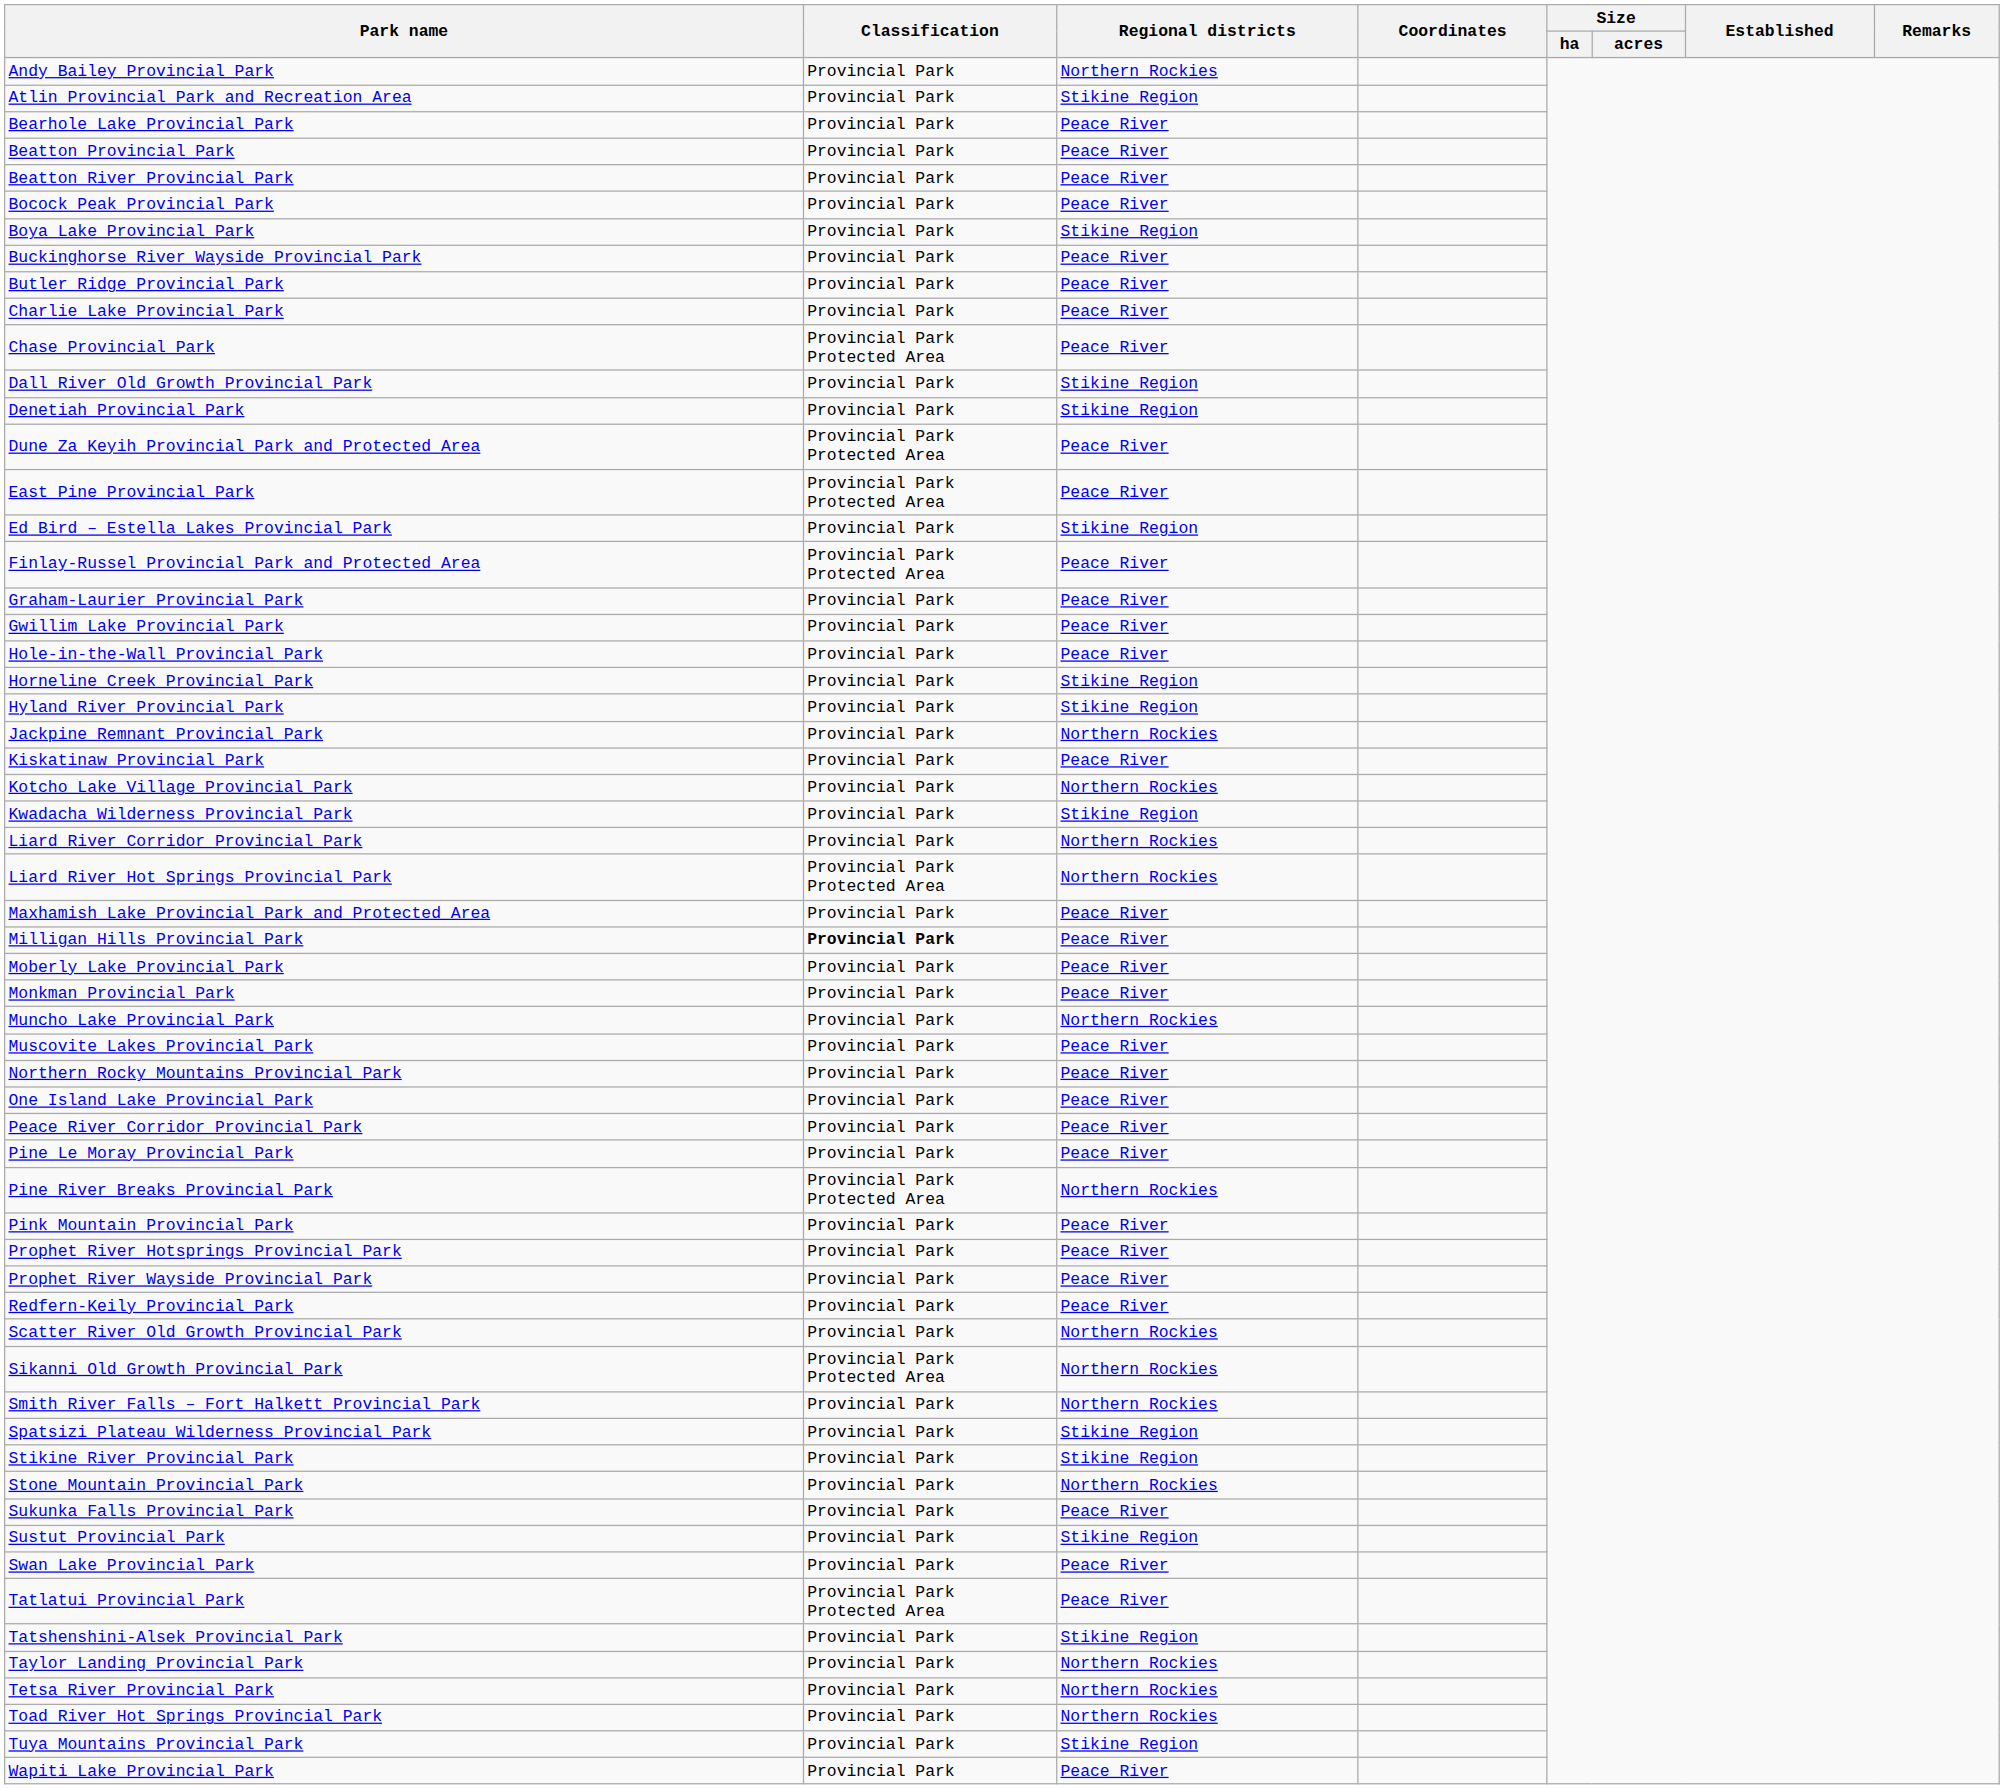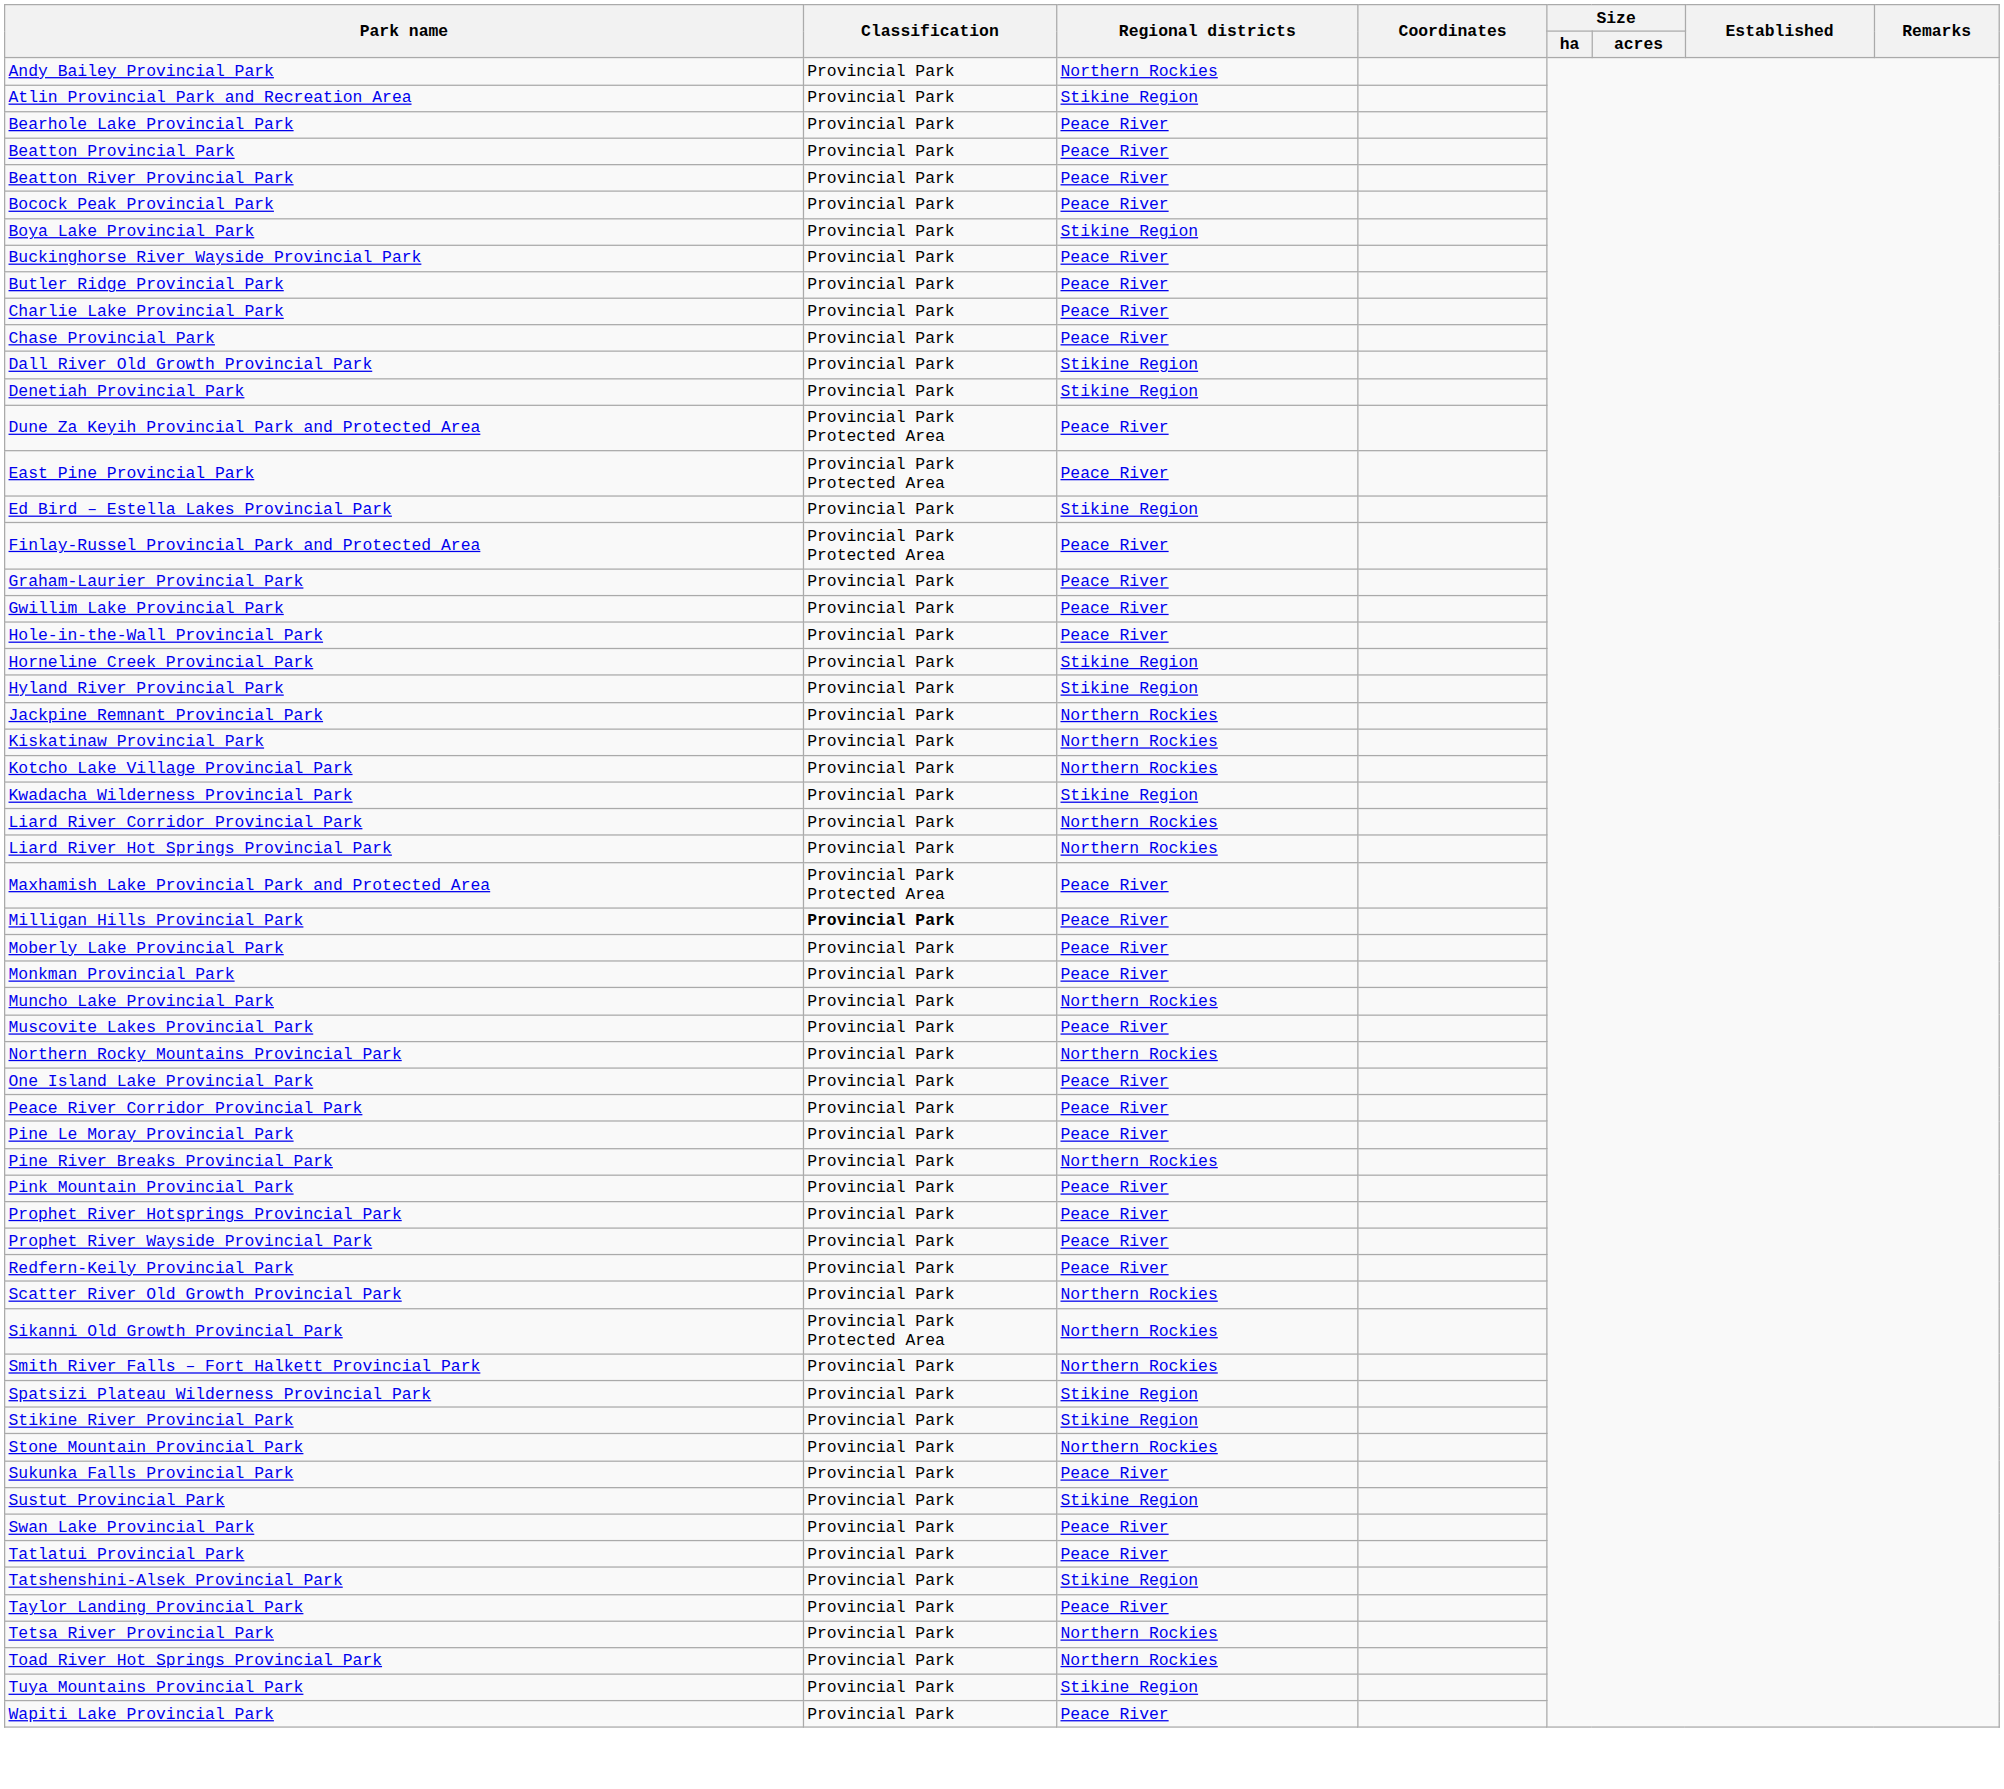 <table class="wikitable sortable" style="width:100%">
 <tr>
 <th style="width:*;" rowspan=2><strong>Park name</strong></th>
 <th style="width:*;" rowspan=2><strong>Classification</strong></th>
 <th style="width:*;" rowspan=2><strong>Regional districts</strong></th>
 <th style="width:*;" rowspan=2><strong>Coordinates</strong></th>
 <th style="width:*;" colspan=2><strong>Size</strong></th>
 <th style="width:*;" rowspan=2><strong>Established</strong></th>
 <th style="width:*;" class="unsortable" rowspan=2><strong>Remarks</strong></th>
 </tr>
 <tr>
 <th>ha</th>
 <th>acres</th>
 </tr>
 <tr>
 <td><a href='#'>Andy Bailey Provincial Park</a></td>
 <td>Provincial Park</td>
 <td><a href='#'>Northern Rockies</a><br><small></small></td>
 <td></td>
 </tr>
 <tr>
 <td><a href='#'>Atlin Provincial Park and Recreation Area</a></td>
 <td>Provincial Park</td>
 <td><a href='#'>Stikine Region</a></td>
 <td></td>
 </tr>
 <tr>
 <td><a href='#'>Bearhole Lake Provincial Park</a></td>
 <td>Provincial Park</td>
 <td><a href='#'>Peace River</a></td>
 <td></td>
 </tr>
 <tr>
 <td><a href='#'>Beatton Provincial Park</a></td>
 <td>Provincial Park</td>
 <td><a href='#'>Peace River</a></td>
 <td></td>
 </tr>
 <tr>
 <td><a href='#'>Beatton River Provincial Park</a></td>
 <td>Provincial Park</td>
 <td><a href='#'>Peace River</a></td>
 <td></td>
 </tr>
 <tr>
 <td><a href='#'>Bocock Peak Provincial Park</a></td>
 <td>Provincial Park</td>
 <td><a href='#'>Peace River</a></td>
 <td></td>
 </tr>
 <tr>
 <td><a href='#'>Boya Lake Provincial Park</a></td>
 <td>Provincial Park</td>
 <td><a href='#'>Stikine Region</a></td>
 <td></td>
 </tr>
 <tr>
 <td><a href='#'>Buckinghorse River Wayside Provincial Park</a></td>
 <td>Provincial Park</td>
 <td><a href='#'>Peace River</a></td>
 <td></td>
 </tr>
 <tr>
 <td><a href='#'>Butler Ridge Provincial Park</a></td>
 <td>Provincial Park</td>
 <td><a href='#'>Peace River</a></td>
 <td></td>
 </tr>
 <tr>
 <td><a href='#'>Charlie Lake Provincial Park</a></td>
 <td>Provincial Park</td>
 <td><a href='#'>Peace River</a></td>
 <td></td>
 </tr>
 <tr>
 <td><a href='#'>Chase Provincial Park</a></td>
-<td>Provincial Park<br>Protected Area</td>
+<td>Provincial Park</td>
 <td><a href='#'>Peace River</a></td>
 <td></td>
 </tr>
 <tr>
 <td><a href='#'>Dall River Old Growth Provincial Park</a></td>
 <td>Provincial Park</td>
 <td><a href='#'>Stikine Region</a></td>
 <td></td>
 </tr>
 <tr>
 <td><a href='#'>Denetiah Provincial Park</a></td>
 <td>Provincial Park</td>
 <td><a href='#'>Stikine Region</a></td>
 <td></td>
 </tr>
 <tr>
 <td><a href='#'>Dune Za Keyih Provincial Park and Protected Area</a></td>
 <td>Provincial Park<br>Protected Area</td>
 <td><a href='#'>Peace River</a></td>
 <td></td>
 </tr>
 <tr>
 <td><a href='#'>East Pine Provincial Park</a></td>
 <td>Provincial Park<br>Protected Area</td>
 <td><a href='#'>Peace River</a></td>
 <td></td>
 </tr>
 <tr>
 <td><a href='#'>Ed Bird – Estella Lakes Provincial Park</a></td>
 <td>Provincial Park</td>
 <td><a href='#'>Stikine Region</a></td>
 <td></td>
 </tr>
 <tr>
 <td><a href='#'>Finlay-Russel Provincial Park and Protected Area</a></td>
 <td>Provincial Park<br>Protected Area</td>
 <td><a href='#'>Peace River</a></td>
 <td></td>
 </tr>
 <tr>
 <td><a href='#'>Graham-Laurier Provincial Park</a></td>
 <td>Provincial Park</td>
 <td><a href='#'>Peace River</a></td>
 <td></td>
 </tr>
 <tr>
 <td><a href='#'>Gwillim Lake Provincial Park</a></td>
 <td>Provincial Park</td>
 <td><a href='#'>Peace River</a></td>
 <td></td>
 </tr>
 <tr>
 <td><a href='#'>Hole-in-the-Wall Provincial Park</a></td>
 <td>Provincial Park</td>
 <td><a href='#'>Peace River</a></td>
 <td></td>
 </tr>
 <tr>
 <td><a href='#'>Horneline Creek Provincial Park</a></td>
 <td>Provincial Park</td>
 <td><a href='#'>Stikine Region</a></td>
 <td></td>
 </tr>
 <tr>
 <td><a href='#'>Hyland River Provincial Park</a></td>
 <td>Provincial Park</td>
 <td><a href='#'>Stikine Region</a></td>
 <td></td>
 </tr>
 <tr>
 <td><a href='#'>Jackpine Remnant Provincial Park</a></td>
 <td>Provincial Park</td>
 <td><a href='#'>Northern Rockies</a></td>
 <td></td>
 </tr>
 <tr>
 <td><a href='#'>Kiskatinaw Provincial Park</a></td>
 <td>Provincial Park</td>
-<td><a href='#'>Peace River</a></td>
+<td><a href='#'>Northern Rockies</a><br><small></small></td>
 <td></td>
 </tr>
 <tr>
 <td><a href='#'>Kotcho Lake Village Provincial Park</a></td>
 <td>Provincial Park</td>
 <td><a href='#'>Northern Rockies</a></td>
 <td></td>
 </tr>
 <tr>
 <td><a href='#'>Kwadacha Wilderness Provincial Park</a></td>
 <td>Provincial Park</td>
 <td><a href='#'>Stikine Region</a></td>
 <td></td>
 </tr>
 <tr>
 <td><a href='#'>Liard River Corridor Provincial Park</a></td>
 <td>Provincial Park</td>
 <td><a href='#'>Northern Rockies</a></td>
 <td></td>
 </tr>
 <tr>
 <td><a href='#'>Liard River Hot Springs Provincial Park</a></td>
-<td>Provincial Park<br>Protected Area</td>
+<td>Provincial Park</td>
 <td><a href='#'>Northern Rockies</a></td>
 <td></td>
 </tr>
 <tr>
 <td><a href='#'>Maxhamish Lake Provincial Park and Protected Area</a></td>
-<td>Provincial Park</td>
+<td>Provincial Park<br>Protected Area</td>
 <td><a href='#'>Peace River</a></td>
 <td></td>
 </tr>
 <tr>
 <td><a href='#'>Milligan Hills Provincial Park</a></td>
 <td><strong>Provincial Park</strong></td>
 <td><a href='#'>Peace River</a></td>
 <td></td>
 </tr>
 <tr>
 <td><a href='#'>Moberly Lake Provincial Park</a></td>
 <td>Provincial Park</td>
 <td><a href='#'>Peace River</a></td>
 <td></td>
 </tr>
 <tr>
 <td><a href='#'>Monkman Provincial Park</a></td>
 <td>Provincial Park</td>
 <td><a href='#'>Peace River</a></td>
 <td></td>
 </tr>
 <tr>
 <td><a href='#'>Muncho Lake Provincial Park</a></td>
 <td>Provincial Park</td>
 <td><a href='#'>Northern Rockies</a></td>
 <td></td>
 </tr>
 <tr>
 <td><a href='#'>Muscovite Lakes Provincial Park</a></td>
 <td>Provincial Park</td>
 <td><a href='#'>Peace River</a></td>
 <td></td>
 </tr>
 <tr>
 <td><a href='#'>Northern Rocky Mountains Provincial Park</a></td>
 <td>Provincial Park</td>
-<td><a href='#'>Peace River</a></td>
+<td><a href='#'>Northern Rockies</a></td>
 <td></td>
 </tr>
 <tr>
 <td><a href='#'>One Island Lake Provincial Park</a></td>
 <td>Provincial Park</td>
 <td><a href='#'>Peace River</a></td>
 <td></td>
 </tr>
 <tr>
 <td><a href='#'>Peace River Corridor Provincial Park</a></td>
 <td>Provincial Park</td>
 <td><a href='#'>Peace River</a></td>
 <td></td>
 </tr>
 <tr>
 <td><a href='#'>Pine Le Moray Provincial Park</a></td>
 <td>Provincial Park</td>
 <td><a href='#'>Peace River</a></td>
 <td></td>
 </tr>
 <tr>
 <td><a href='#'>Pine River Breaks Provincial Park</a></td>
-<td>Provincial Park<br>Protected Area</td>
+<td>Provincial Park</td>
 <td><a href='#'>Northern Rockies</a></td>
 <td></td>
 </tr>
 <tr>
 <td><a href='#'>Pink Mountain Provincial Park</a></td>
 <td>Provincial Park</td>
 <td><a href='#'>Peace River</a></td>
 <td></td>
 </tr>
 <tr>
 <td><a href='#'>Prophet River Hotsprings Provincial Park</a></td>
 <td>Provincial Park</td>
 <td><a href='#'>Peace River</a></td>
 <td></td>
 </tr>
 <tr>
 <td><a href='#'>Prophet River Wayside Provincial Park</a></td>
 <td>Provincial Park</td>
 <td><a href='#'>Peace River</a></td>
 <td></td>
 </tr>
 <tr>
 <td><a href='#'>Redfern-Keily Provincial Park</a></td>
 <td>Provincial Park</td>
 <td><a href='#'>Peace River</a></td>
 <td></td>
 </tr>
 <tr>
 <td><a href='#'>Scatter River Old Growth Provincial Park</a></td>
 <td>Provincial Park</td>
 <td><a href='#'>Northern Rockies</a></td>
 <td></td>
 </tr>
 <tr>
 <td><a href='#'>Sikanni Old Growth Provincial Park</a></td>
 <td>Provincial Park<br>Protected Area</td>
 <td><a href='#'>Northern Rockies</a></td>
 <td></td>
 </tr>
 <tr>
 <td><a href='#'>Smith River Falls – Fort Halkett Provincial Park</a></td>
 <td>Provincial Park</td>
 <td><a href='#'>Northern Rockies</a></td>
 <td></td>
 </tr>
 <tr>
 <td><a href='#'>Spatsizi Plateau Wilderness Provincial Park</a></td>
 <td>Provincial Park</td>
 <td><a href='#'>Stikine Region</a></td>
 <td></td>
 </tr>
 <tr>
 <td><a href='#'>Stikine River Provincial Park</a></td>
 <td>Provincial Park</td>
 <td><a href='#'>Stikine Region</a></td>
 <td></td>
 </tr>
 <tr>
 <td><a href='#'>Stone Mountain Provincial Park</a></td>
 <td>Provincial Park</td>
 <td><a href='#'>Northern Rockies</a></td>
 <td></td>
 </tr>
 <tr>
 <td><a href='#'>Sukunka Falls Provincial Park</a></td>
 <td>Provincial Park</td>
 <td><a href='#'>Peace River</a></td>
 <td></td>
 </tr>
 <tr>
 <td><a href='#'>Sustut Provincial Park</a></td>
 <td>Provincial Park</td>
 <td><a href='#'>Stikine Region</a></td>
 <td></td>
 </tr>
 <tr>
 <td><a href='#'>Swan Lake Provincial Park</a></td>
 <td>Provincial Park</td>
 <td><a href='#'>Peace River</a></td>
 <td></td>
 </tr>
 <tr>
 <td><a href='#'>Tatlatui Provincial Park</a></td>
-<td>Provincial Park<br>Protected Area</td>
+<td>Provincial Park</td>
 <td><a href='#'>Peace River</a></td>
 <td></td>
 </tr>
 <tr>
 <td><a href='#'>Tatshenshini-Alsek Provincial Park</a></td>
 <td>Provincial Park</td>
 <td><a href='#'>Stikine Region</a></td>
 <td></td>
 </tr>
 <tr>
 <td><a href='#'>Taylor Landing Provincial Park</a></td>
 <td>Provincial Park</td>
-<td><a href='#'>Northern Rockies</a></td>
+<td><a href='#'>Peace River</a></td>
 <td></td>
 </tr>
 <tr>
 <td><a href='#'>Tetsa River Provincial Park</a></td>
 <td>Provincial Park</td>
 <td><a href='#'>Northern Rockies</a></td>
 <td></td>
 </tr>
 <tr>
 <td><a href='#'>Toad River Hot Springs Provincial Park</a></td>
 <td>Provincial Park</td>
 <td><a href='#'>Northern Rockies</a></td>
 <td></td>
 </tr>
 <tr>
 <td><a href='#'>Tuya Mountains Provincial Park</a></td>
 <td>Provincial Park</td>
 <td><a href='#'>Stikine Region</a></td>
 <td></td>
 </tr>
 <tr>
 <td><a href='#'>Wapiti Lake Provincial Park</a></td>
 <td>Provincial Park</td>
 <td><a href='#'>Peace River</a></td>
 <td></td>
 </tr>
 </table>
